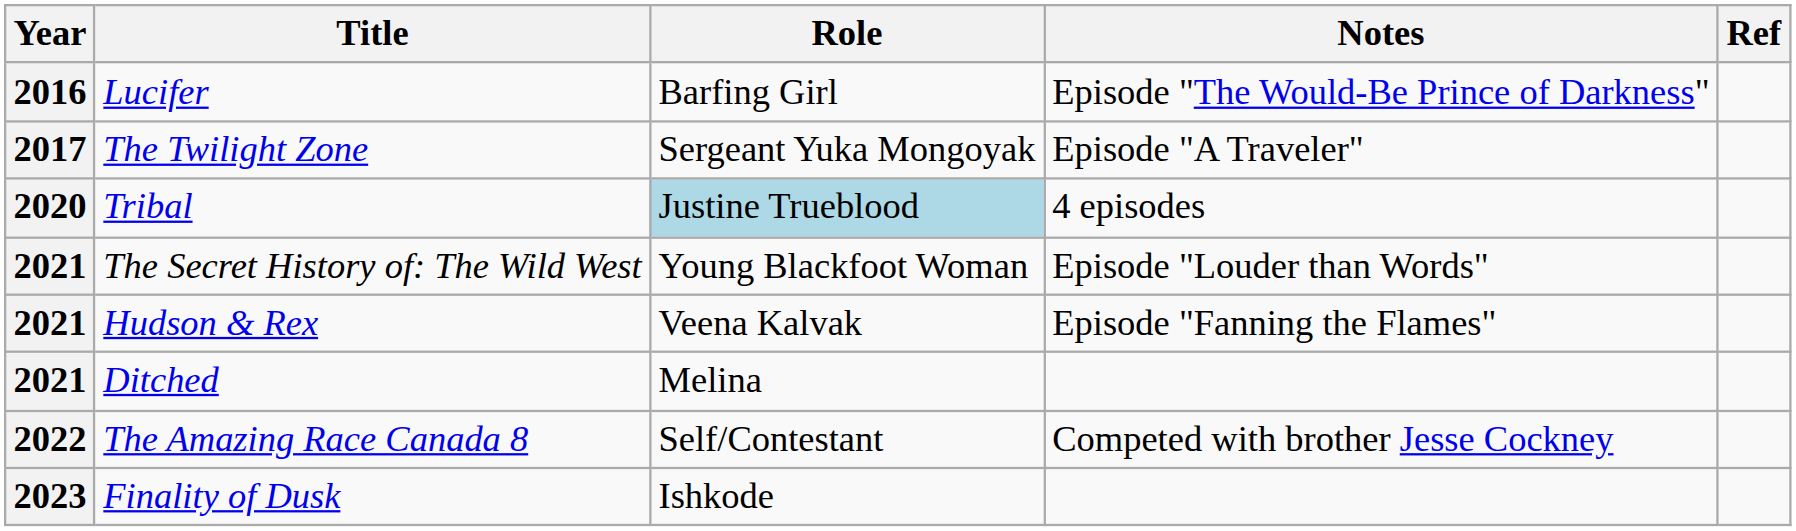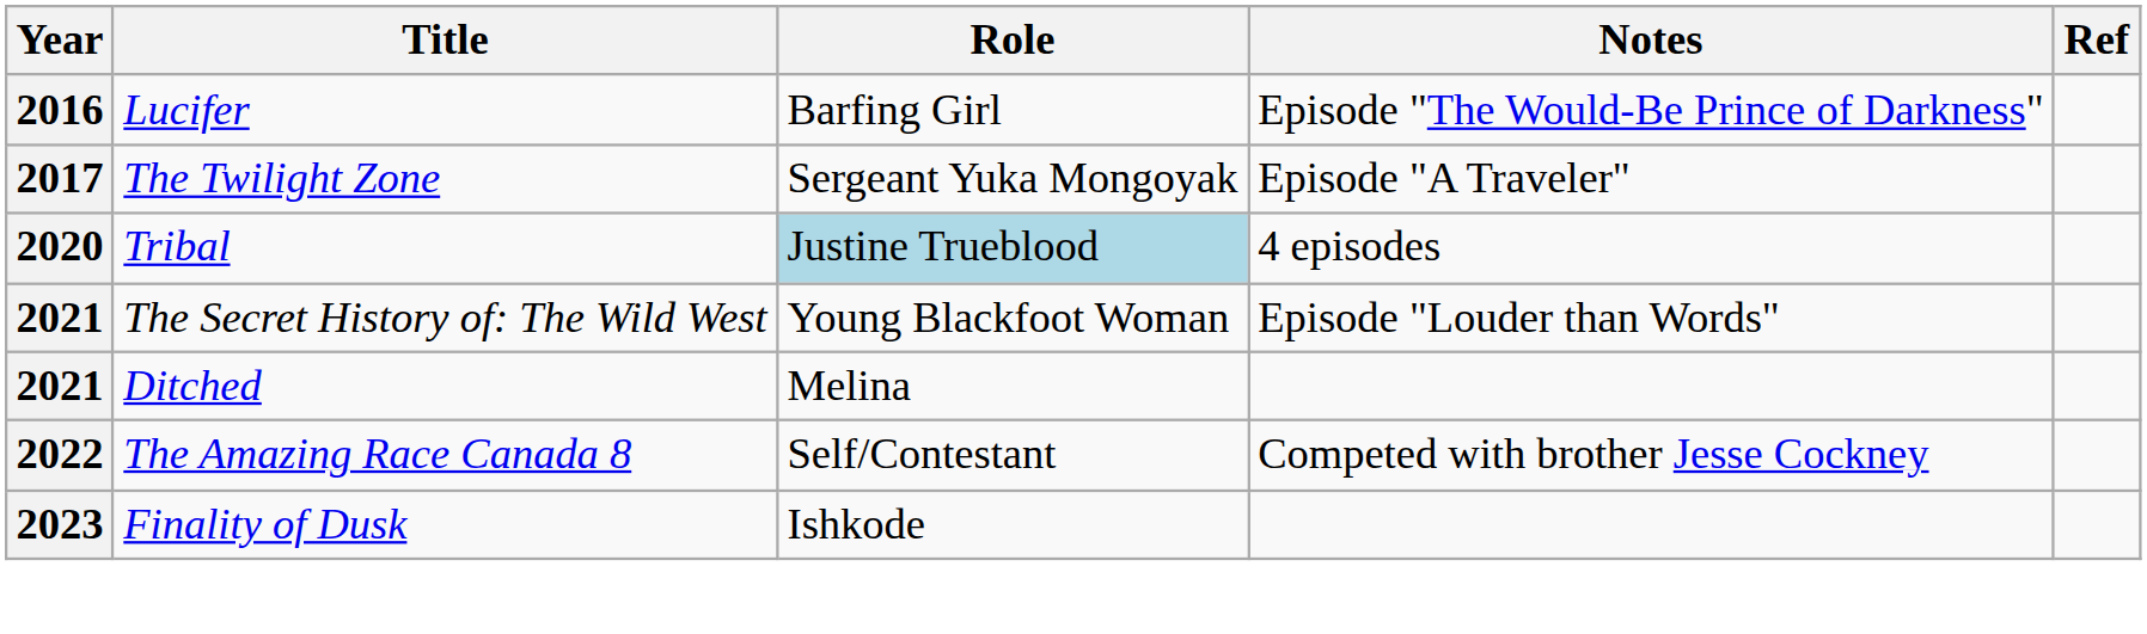 <table class="wikitable plainrowheaders sortable">
 <tr>
 <th scope="col">Year</th>
 <th scope="col">Title</th>
 <th scope="col">Role</th>
 <th scope="col" class="unsortable">Notes</th>
 <th>Ref</th>
 </tr>
 <tr>
 <th scope="row">2016</th>
 <td><a href='#'><em>Lucifer</em></a></td>
 <td>Barfing Girl</td>
 <td>Episode "<a href='#'>The Would-Be Prince of Darkness</a>"</td>
 <td></td>
 </tr>
 <tr>
 <th scope="row">2017</th>
 <td><em><a href='#'>The Twilight Zone</a></em></td>
 <td>Sergeant Yuka Mongoyak</td>
 <td>Episode "A Traveler"</td>
 <td></td>
 </tr>
 <tr>
 <th scope="row">2020</th>
 <td><em><a href='#'>Tribal</a></em></td>
 <td style="background: lightblue;">Justine Trueblood</td>
 <td>4 episodes</td>
 <td></td>
 </tr>
 <tr>
 <th scope="row">2021</th>
 <td><em>The Secret History of: The Wild West</em></td>
 <td>Young Blackfoot Woman</td>
 <td>Episode "Louder than Words"</td>
 <td></td>
 </tr>
 <tr>
 <th scope="row">2021</th>
-<td><em><a href='#'>Hudson & Rex</a></em></td>
-<td>Veena Kalvak</td>
-<td>Episode "Fanning the Flames"</td>
-<td></td>
-</tr>
-<tr>
-<th scope="row">2021</th>
 <td><em><a href='#'>Ditched</a></em></td>
 <td>Melina</td>
 <td></td>
 <td></td>
 </tr>
 <tr>
 <th scope="row">2022</th>
 <td><em><a href='#'>The Amazing Race Canada 8</a></em></td>
 <td>Self/Contestant</td>
 <td>Competed with brother <a href='#'>Jesse Cockney</a></td>
 <td></td>
 </tr>
 <tr>
 <th scope="row">2023</th>
 <td><em><a href='#'>Finality of Dusk</a></em></td>
 <td>Ishkode</td>
 <td></td>
 <td></td>
 </tr>
 </table>
